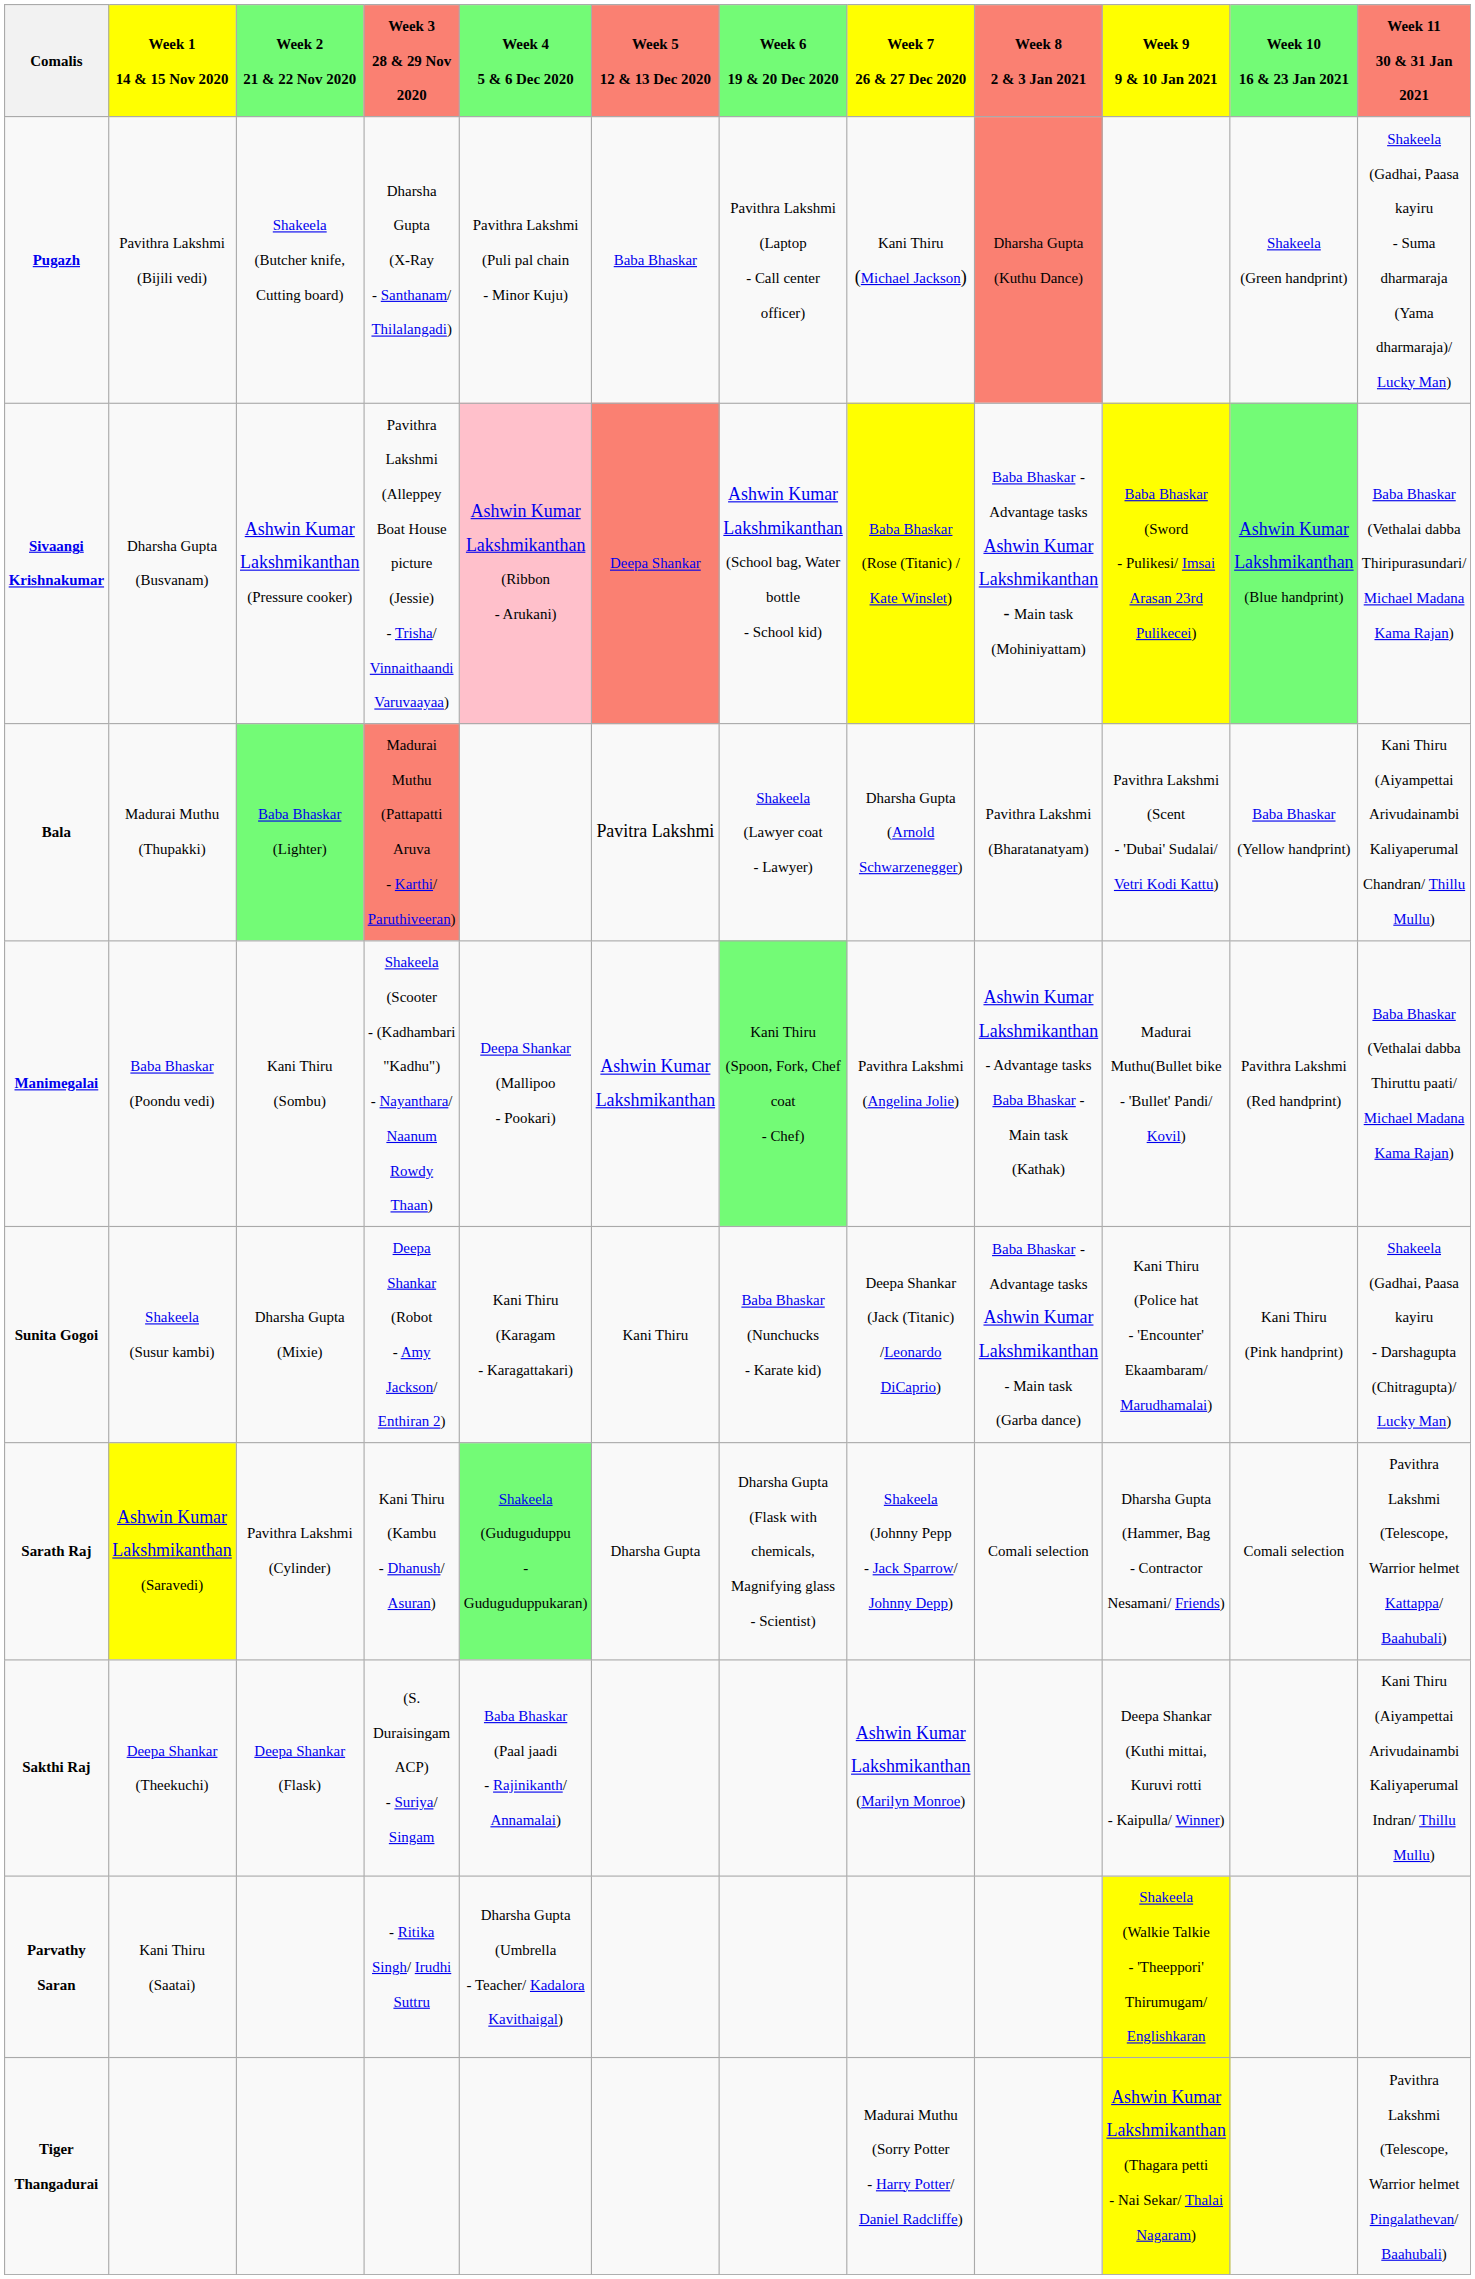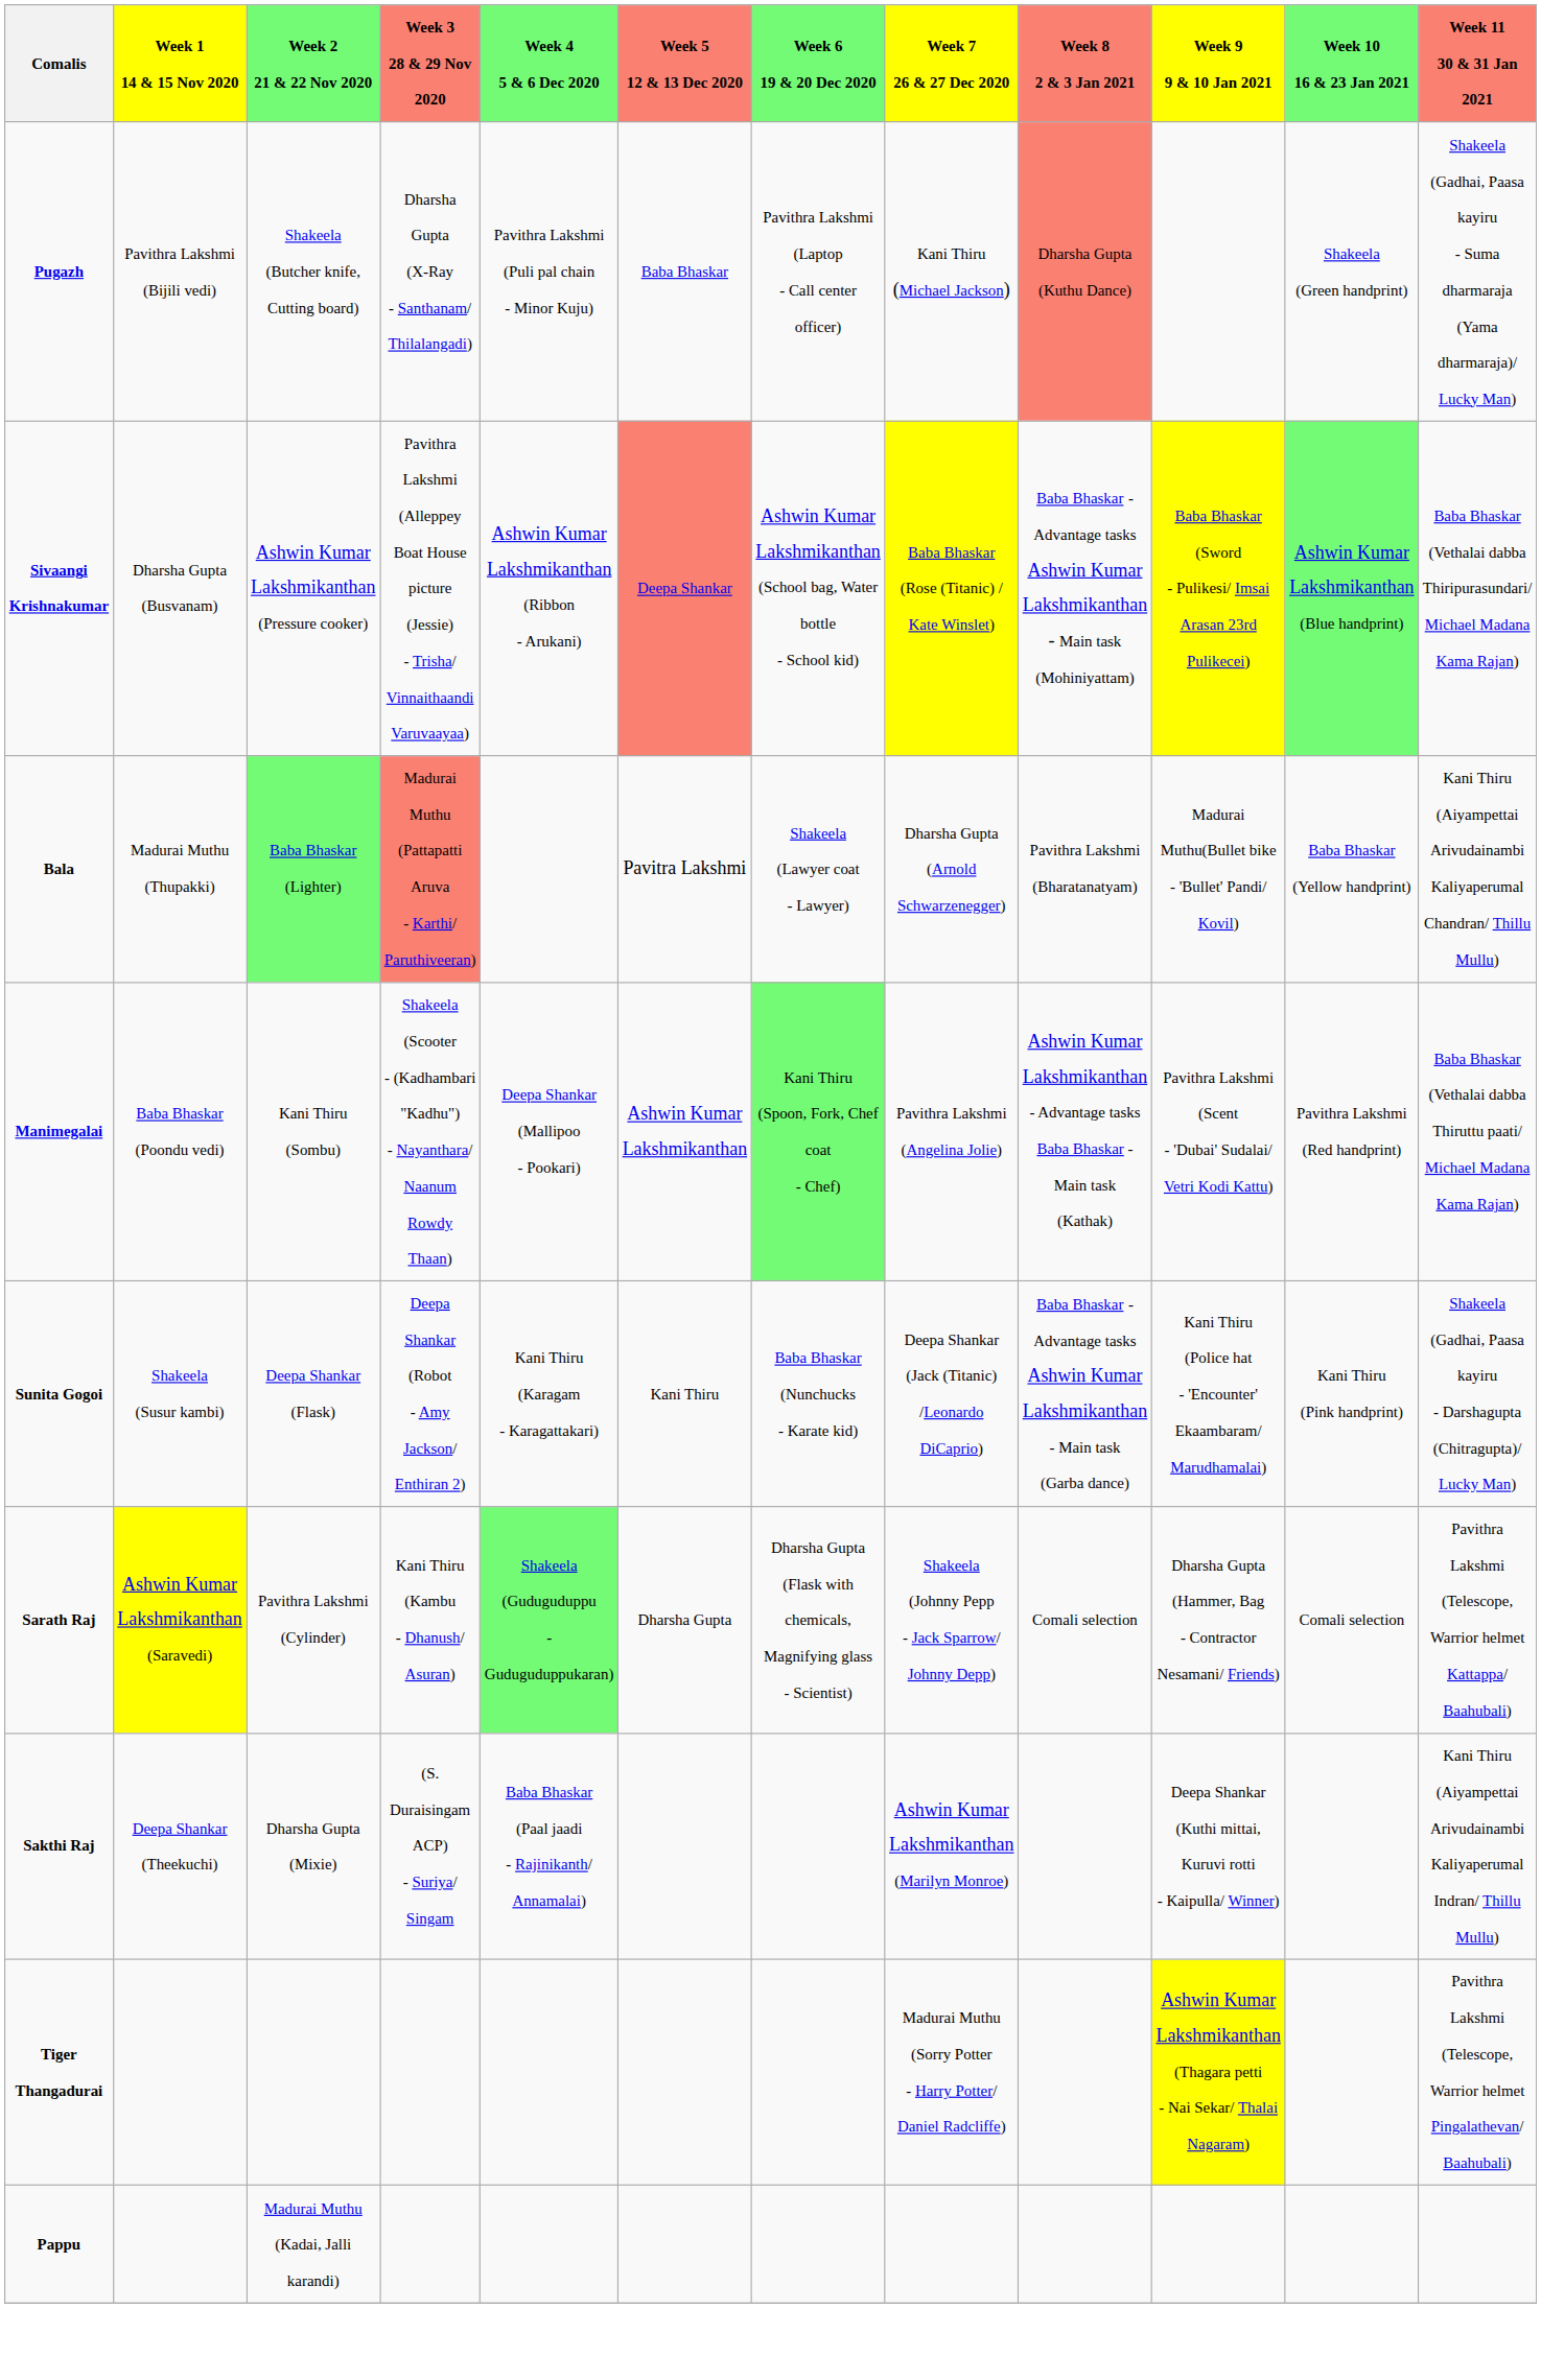 <table class="wikitable" style=" text-align:center; font-size:100%;  line-height:30px; width:auto;">
 <tr>
 <th><small><strong>Comalis</strong></small></th>
 <th style="background:yellow"><small>Week 1</small><br><small>14 & 15 Nov 2020</small></th>
 <th style="background:#73FB76 "><small>Week 2</small><br><small>21 & 22 Nov 2020</small></th>
 <th style="background:salmon"><small>Week 3</small><br><small>28 & 29 Nov 2020</small></th>
 <th style="background:#73FB76 "><small>Week 4</small><br><small>5 & 6 Dec 2020</small></th>
 <th style="background:salmon"><small>Week 5</small><br><small>12 & 13 Dec 2020</small></th>
 <th style="background:#73FB76 "><small>Week 6</small><br><small>19 & 20 Dec 2020</small></th>
 <th style="background:yellow"><small>Week 7</small><br><small>26 & 27 Dec 2020</small></th>
 <th style="background:salmon"><small>Week 8</small><br><small>2 & 3 Jan 2021</small></th>
 <th style="background:yellow"><small>Week 9</small><br><small>9 & 10 Jan 2021</small></th>
 <th style="background:#73FB76 "><small>Week 10</small><br><small>16 & 23 Jan 2021</small></th>
 <th style="background:salmon"><small>Week 11</small><br><small>30 & 31 Jan 2021</small></th>
 </tr>
 <tr>
 <td><small><strong><a href='#'>Pugazh</a></strong></small></td>
 <td><small>Pavithra Lakshmi</small><br><small>(Bijili vedi)</small></td>
 <td><small><a href='#'>Shakeela</a></small><br><small>(Butcher knife, Cutting board)</small></td>
 <td><small>Dharsha Gupta</small><br><small>(X-Ray</small><br><small>- <a href='#'>Santhanam</a>/ <a href='#'>Thilalangadi</a>)</small></td>
 <td><small>Pavithra Lakshmi</small><br><small>(Puli pal chain</small><br><small>- Minor Kuju)</small></td>
 <td><a href='#'><small>Baba Bhaskar</small></a></td>
 <td><small>Pavithra Lakshmi</small><br><small>(Laptop</small><br><small>- Call center officer)</small></td>
 <td><small>Kani Thiru</small><br>(<small><a href='#'>Michael Jackson</a></small>)</td>
 <td style="background:salmon"><small>Dharsha Gupta</small><br><small>(Kuthu Dance)</small></td>
 <td></td>
 <td><small><a href='#'>Shakeela</a></small><br><small>(Green handprint)</small></td>
 <td><small><a href='#'>Shakeela</a></small><br><small>(Gadhai, Paasa kayiru</small><br><small>- Suma dharmaraja</small><br><small>(Yama dharmaraja)/ <a href='#'>Lucky Man</a>)</small></td>
 </tr>
 <tr>
 <td><small><strong><a href='#'>Sivaangi Krishnakumar</a></strong></small></td>
 <td><small>Dharsha Gupta</small><br><small>(Busvanam)</small></td>
 <td><a href='#'>Ashwin Kumar Lakshmikanthan</a><br><small>(Pressure cooker)</small></td>
 <td><small>Pavithra Lakshmi</small><br><small>(Alleppey Boat House picture</small><br><small>(Jessie)</small><br><small>- <a href='#'>Trisha</a>/ <a href='#'>Vinnaithaandi Varuvaayaa</a>)</small></td>
-<td style="background: pink;"><a href='#'>Ashwin Kumar Lakshmikanthan</a><br><small>(Ribbon</small><br><small>- Arukani)</small></td>
+<td><a href='#'>Ashwin Kumar Lakshmikanthan</a><br><small>(Ribbon</small><br><small>- Arukani)</small></td>
 <td style="background:salmon"><small><a href='#'>Deepa Shankar</a></small></td>
 <td><a href='#'>Ashwin Kumar Lakshmikanthan</a><br><small>(School bag, Water bottle</small><br><small>- School kid)</small></td>
 <td style="background:yellow"><a href='#'><small>Baba Bhaskar</small></a><br><small>(Rose (Titanic) / <a href='#'>Kate Winslet</a>)</small></td>
 <td><a href='#'><small>Baba Bhaskar</small></a> <small>- Advantage tasks</small><br><a href='#'>Ashwin Kumar Lakshmikanthan</a> -  <small>Main task</small><br><small>(Mohiniyattam)</small></td>
 <td style="background:yellow"><a href='#'><small>Baba Bhaskar</small></a><br><small>(Sword</small><br><small>- Pulikesi/ <a href='#'>Imsai Arasan 23rd Pulikecei</a>)</small></td>
 <td style="background:#73FB76 "><a href='#'>Ashwin Kumar Lakshmikanthan</a><br><small>(Blue handprint)</small></td>
 <td><a href='#'><small>Baba Bhaskar</small></a><br><small>(Vethalai dabba</small><br><small>Thiripurasundari/ <a href='#'>Michael Madana Kama Rajan</a>)</small></td>
 </tr>
 <tr>
 <td><small><strong>Bala</strong></small></td>
 <td><small>Madurai Muthu</small><br><small>(Thupakki)</small></td>
 <td style="background:#73FB76"><a href='#'><small>Baba Bhaskar</small></a><br><small>(Lighter)</small></td>
 <td style="background:salmon"><small>Madurai Muthu</small><br><small>(Pattapatti Aruva</small><br><small>- <a href='#'>Karthi</a>/ <a href='#'>Paruthiveeran</a>)</small></td>
 <td></td>
 <td>Pavitra Lakshmi</td>
 <td><small><a href='#'>Shakeela</a></small><br><small>(Lawyer coat</small><br><small>- Lawyer)</small></td>
 <td><small>Dharsha Gupta</small><br><small>(<a href='#'>Arnold Schwarzenegger</a>)</small></td>
 <td><small>Pavithra Lakshmi</small><br><small>(Bharatanatyam)</small></td>
-<td><small>Pavithra Lakshmi</small><br><small>(Scent</small><br><small>- 'Dubai' Sudalai/ <a href='#'>Vetri Kodi Kattu</a>)</small></td>
+<td><small>Madurai Muthu</small><small>(Bullet bike</small><br><small>- 'Bullet' Pandi/ <a href='#'>Kovil</a>)</small></td>
 <td><a href='#'><small>Baba Bhaskar</small></a><br><small>(Yellow handprint)</small></td>
 <td><small>Kani Thiru</small><br><small>(Aiyampettai Arivudainambi Kaliyaperumal Chandran/ <a href='#'>Thillu Mullu</a>)</small></td>
 </tr>
 <tr>
 <td><a href='#'><small><strong>Manimegalai</strong></small></a></td>
 <td><a href='#'><small>Baba Bhaskar</small></a><br><small>(Poondu vedi)</small></td>
 <td><small>Kani Thiru</small><br><small>(Sombu)</small></td>
 <td><small><a href='#'>Shakeela</a></small><br><small>(Scooter</small><br><small>- (Kadhambari "Kadhu")</small><br><small>- <a href='#'>Nayanthara</a>/ <a href='#'>Naanum Rowdy Thaan</a>)</small></td>
 <td><small><a href='#'>Deepa Shankar</a></small><br><small>(Mallipoo</small><br><small>- Pookari)</small></td>
 <td><a href='#'>Ashwin Kumar Lakshmikanthan</a></td>
 <td style="background:#73FB76 "><small>Kani Thiru</small><br><small>(Spoon, Fork, Chef coat</small><br><small>- Chef)</small></td>
 <td><small>Pavithra Lakshmi</small><br><small>(<a href='#'>Angelina Jolie</a>)</small></td>
 <td><a href='#'>Ashwin Kumar Lakshmikanthan</a>  <small>- Advantage tasks</small><br><small><a href='#'>Baba Bhaskar</a> - Main task</small><br><small>(Kathak)</small></td>
-<td><small>Madurai Muthu</small><small>(Bullet bike</small><br><small>- 'Bullet' Pandi/ <a href='#'>Kovil</a>)</small></td>
+<td><small>Pavithra Lakshmi</small><br><small>(Scent</small><br><small>- 'Dubai' Sudalai/ <a href='#'>Vetri Kodi Kattu</a>)</small></td>
 <td><small>Pavithra Lakshmi</small><br><small>(Red handprint)</small></td>
 <td><a href='#'><small>Baba Bhaskar</small></a><br><small>(Vethalai dabba</small><br><small>Thiruttu paati/ <a href='#'>Michael Madana Kama Rajan</a>)</small></td>
 </tr>
 <tr>
 <td><small><strong>Sunita Gogoi</strong></small></td>
 <td><small><a href='#'>Shakeela</a></small><br><small>(Susur kambi)</small></td>
-<td><small>Dharsha Gupta</small><br><small>(Mixie)</small></td>
+<td><small><a href='#'>Deepa Shankar</a></small><br><small>(Flask)</small></td>
 <td><small><a href='#'>Deepa Shankar</a></small><br><small>(Robot</small><br><small>- <a href='#'>Amy Jackson</a>/ <a href='#'>Enthiran 2</a>)</small></td>
 <td><small>Kani Thiru</small><br><small>(Karagam</small><br><small>- Karagattakari)</small></td>
 <td><small>Kani Thiru</small></td>
 <td><a href='#'><small>Baba Bhaskar</small></a><br><small>(Nunchucks</small><br><small>- Karate kid)</small></td>
 <td><small>Deepa Shankar</small><br><small>(Jack (Titanic) /<a href='#'>Leonardo DiCaprio</a>)</small></td>
 <td><a href='#'><small>Baba Bhaskar</small></a>  <small>- Advantage tasks</small><br><a href='#'>Ashwin Kumar Lakshmikanthan</a> <small>- Main task</small><br><small>(Garba dance)</small></td>
 <td><small>Kani Thiru</small><br><small>(Police hat</small><br><small>- 'Encounter' Ekaambaram/ <a href='#'>Marudhamalai</a>)</small></td>
 <td><small>Kani Thiru</small><br><small>(Pink handprint)</small></td>
 <td><small><a href='#'>Shakeela</a></small><br><small>(Gadhai, Paasa kayiru</small><br><small>- Darshagupta</small><br><small>(Chitragupta)/ <a href='#'>Lucky Man</a>)</small></td>
 </tr>
 <tr>
 <td><small><strong>Sarath Raj</strong></small></td>
 <td style="background:yellow"><a href='#'>Ashwin Kumar Lakshmikanthan</a><br><small>(Saravedi)</small></td>
 <td><small>Pavithra Lakshmi</small><br><small>(Cylinder)</small></td>
 <td><small>Kani Thiru</small><br><small>(Kambu</small><br><small>- <a href='#'>Dhanush</a>/ <a href='#'>Asuran</a>)</small></td>
 <td style="background:#73FB76 "><small><a href='#'>Shakeela</a></small><br><small>(Guduguduppu</small><br><small>- Guduguduppukaran)</small></td>
 <td><small>Dharsha Gupta</small></td>
 <td><small>Dharsha Gupta</small><br><small>(Flask with chemicals, Magnifying glass</small><br><small>- Scientist)</small></td>
 <td><small><a href='#'>Shakeela</a></small><br><small>(Johnny Pepp</small><br><small>- <a href='#'>Jack Sparrow</a>/ <a href='#'>Johnny Depp</a>)</small></td>
 <td><small>Comali selection</small></td>
 <td><small>Dharsha Gupta</small><br><small>(Hammer, Bag</small><br><small>- Contractor Nesamani/ <a href='#'>Friends</a>)</small></td>
 <td><small>Comali selection</small></td>
 <td><small>Pavithra Lakshmi</small><br><small>(Telescope, Warrior helmet</small><br><small><a href='#'>Kattappa</a>/ <a href='#'>Baahubali</a>)</small></td>
 </tr>
 <tr>
 <td><small><strong>Sakthi Raj</strong></small></td>
 <td><small><a href='#'>Deepa Shankar</a></small><br><small>(Theekuchi)</small></td>
-<td><small><a href='#'>Deepa Shankar</a></small><br><small>(Flask)</small></td>
+<td><small>Dharsha Gupta</small><br><small>(Mixie)</small></td>
 <td><small>(S. Duraisingam ACP)</small><br><small>- <a href='#'>Suriya</a>/ <a href='#'>Singam</a></small></td>
 <td><a href='#'><small>Baba Bhaskar</small></a><br><small>(Paal jaadi</small><br><small>- <a href='#'>Rajinikanth</a>/ <a href='#'>Annamalai</a>)</small></td>
 <td></td>
 <td></td>
 <td><a href='#'>Ashwin Kumar Lakshmikanthan</a><br><small>(<a href='#'>Marilyn Monroe</a>)</small></td>
 <td></td>
 <td><small>Deepa Shankar</small><br><small>(Kuthi mittai, Kuruvi rotti</small><br><small>- Kaipulla/ <a href='#'>Winner</a>)</small></td>
 <td></td>
 <td><small>Kani Thiru</small><br><small>(Aiyampettai Arivudainambi Kaliyaperumal Indran/ <a href='#'>Thillu Mullu</a>)</small></td>
-</tr>
-<tr>
-<td><small><strong>Parvathy Saran</strong></small></td>
-<td><small>Kani Thiru</small><br><small>(Saatai)</small></td>
-<td></td>
-<td><small>- <a href='#'>Ritika Singh</a>/ <a href='#'>Irudhi Suttru</a></small></td>
-<td><small>Dharsha Gupta</small><br><small>(Umbrella</small><br><small>- Teacher/ <a href='#'>Kadalora Kavithaigal</a>)</small></td>
-<td></td>
-<td></td>
-<td></td>
-<td></td>
-<td style="background:yellow"><small><a href='#'>Shakeela</a></small><br><small>(Walkie Talkie</small><br><small>- 'Theeppori' Thirumugam/ <a href='#'>Englishkaran</a></small></td>
-<td></td>
-<td></td>
 </tr>
 <tr>
 <td><small><strong>Tiger Thangadurai</strong></small></td>
 <td></td>
 <td></td>
 <td></td>
 <td></td>
 <td></td>
 <td></td>
 <td><small>Madurai Muthu</small><br><small>(Sorry Potter</small><br><small>- <a href='#'>Harry Potter</a>/ <a href='#'>Daniel Radcliffe</a>)</small></td>
 <td></td>
 <td style="background:yellow"><a href='#'>Ashwin Kumar Lakshmikanthan</a><br><small>(Thagara petti</small><br><small>- Nai Sekar/ <a href='#'>Thalai Nagaram</a>)</small></td>
 <td></td>
 <td><small>Pavithra Lakshmi</small><br><small>(Telescope, Warrior helmet</small><br><small><a href='#'>Pingalathevan</a>/ <a href='#'>Baahubali</a>)</small></td>
 </tr>
 <tr>
+<td><small><strong>Pappu</strong></small></td>
+<td></td>
+<td><small><a href='#'>Madurai Muthu</a></small><br><small>(Kadai, Jalli karandi)</small></td>
+<td></td>
+<td></td>
+<td></td>
+<td></td>
+<td></td>
+<td></td>
+<td></td>
+<td></td>
+<td></td>
+</tr>
+<tr>
 </tr>
 </table>
